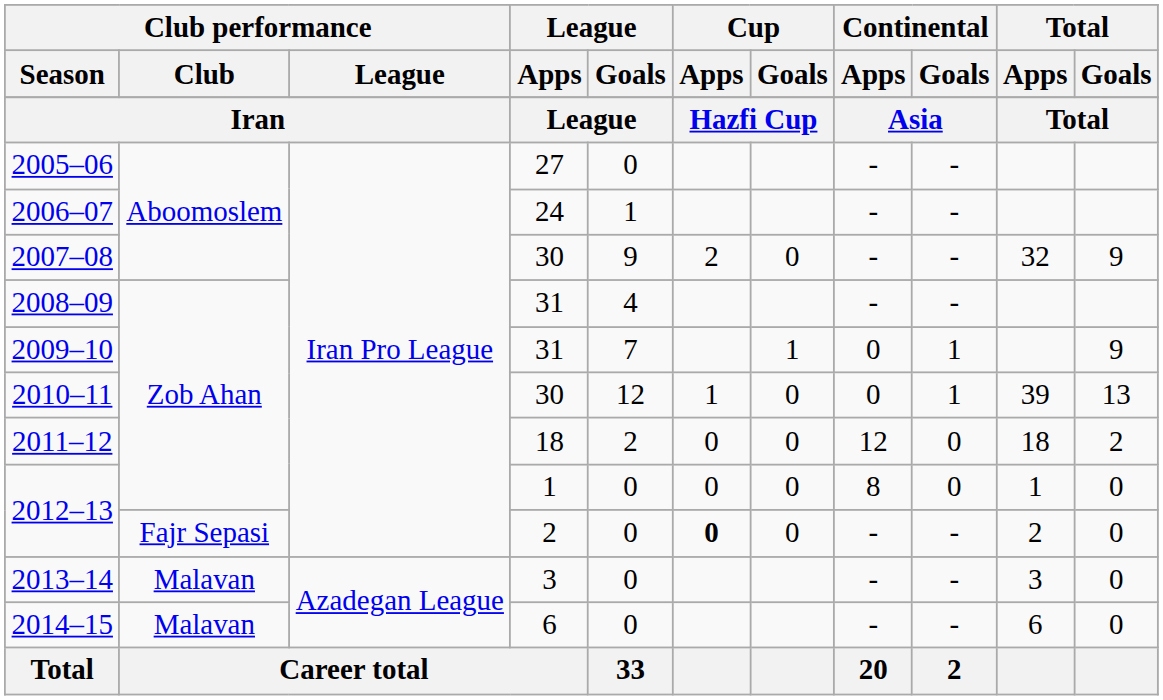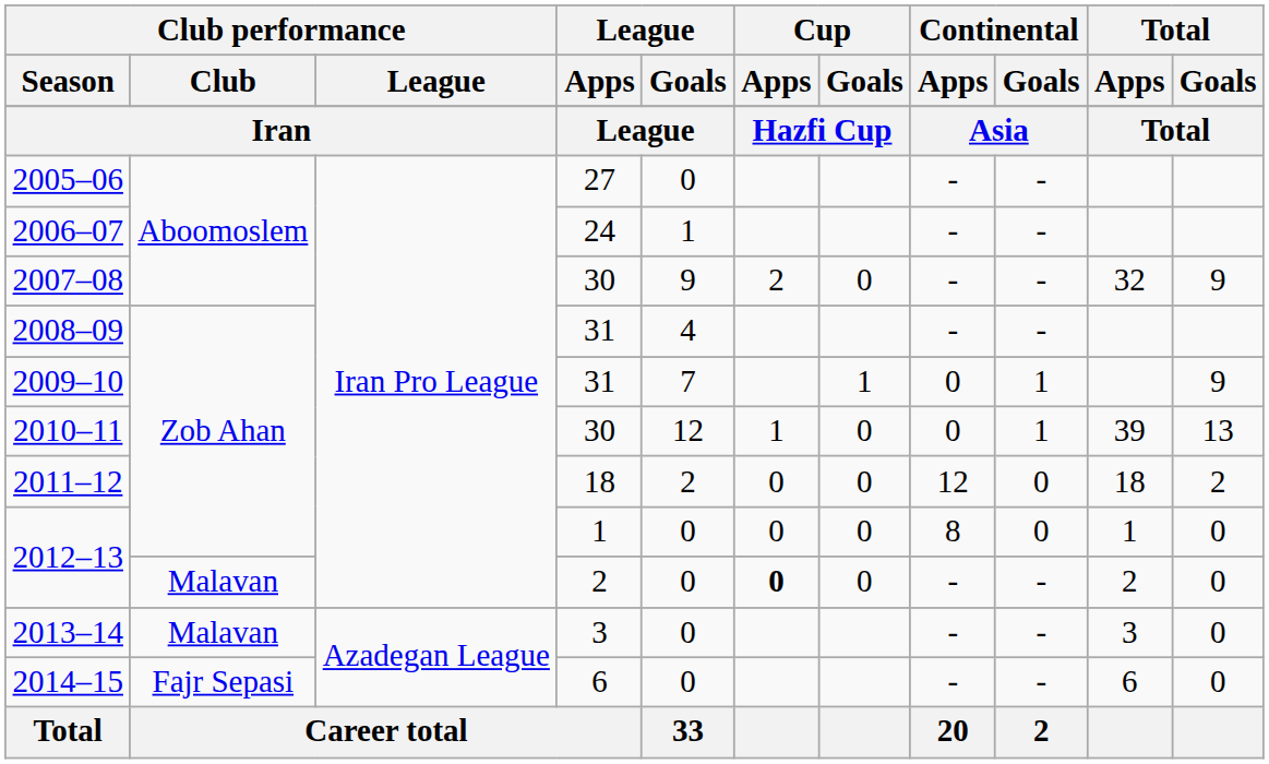 <table class="wikitable" style="text-align:center">
 <tr>
 <th colspan=3>Club performance</th>
 <th colspan=2>League</th>
 <th colspan=2>Cup</th>
 <th colspan=2>Continental</th>
 <th colspan=2>Total</th>
 </tr>
 <tr>
 <th>Season</th>
 <th>Club</th>
 <th>League</th>
 <th>Apps</th>
 <th>Goals</th>
 <th>Apps</th>
 <th>Goals</th>
 <th>Apps</th>
 <th>Goals</th>
 <th>Apps</th>
 <th>Goals</th>
 </tr>
 <tr>
 </tr>
 <tr>
 <th colspan=3>Iran</th>
 <th colspan=2>League</th>
 <th colspan=2><a href='#'>Hazfi Cup</a></th>
 <th colspan=2><a href='#'>Asia</a></th>
 <th colspan=2>Total</th>
 </tr>
 <tr>
 <td><a href='#'>2005–06</a></td>
 <td rowspan="3"><a href='#'>Aboomoslem</a></td>
 <td rowspan="9"><a href='#'>Iran Pro League</a></td>
 <td>27</td>
 <td>0</td>
 <td></td>
 <td></td>
 <td>-</td>
 <td>-</td>
 <td></td>
 <td></td>
 </tr>
 <tr>
 <td><a href='#'>2006–07</a></td>
 <td>24</td>
 <td>1</td>
 <td></td>
 <td></td>
 <td>-</td>
 <td>-</td>
 <td></td>
 <td></td>
 </tr>
 <tr>
 <td><a href='#'>2007–08</a></td>
 <td>30</td>
 <td>9</td>
 <td>2</td>
 <td>0</td>
 <td>-</td>
 <td>-</td>
 <td>32</td>
 <td>9</td>
 </tr>
 <tr>
 <td><a href='#'>2008–09</a></td>
 <td rowspan="5"><a href='#'>Zob Ahan</a></td>
 <td>31</td>
 <td>4</td>
 <td></td>
 <td></td>
 <td>-</td>
 <td>-</td>
 <td></td>
 <td></td>
 </tr>
 <tr>
 <td><a href='#'>2009–10</a></td>
 <td>31</td>
 <td>7</td>
 <td></td>
 <td>1</td>
 <td>0</td>
 <td>1</td>
 <td></td>
 <td>9</td>
 </tr>
 <tr>
 <td><a href='#'>2010–11</a></td>
 <td>30</td>
 <td>12</td>
 <td>1</td>
 <td>0</td>
 <td>0</td>
 <td>1</td>
 <td>39</td>
 <td>13</td>
 </tr>
 <tr>
 <td><a href='#'>2011–12</a></td>
 <td>18</td>
 <td>2</td>
 <td>0</td>
 <td>0</td>
 <td>12</td>
 <td>0</td>
 <td>18</td>
 <td>2</td>
 </tr>
 <tr>
 <td rowspan="2"><a href='#'>2012–13</a></td>
 <td>1</td>
 <td>0</td>
 <td>0</td>
 <td>0</td>
 <td>8</td>
 <td>0</td>
 <td>1</td>
 <td>0</td>
 </tr>
 <tr>
-<td rowspan="1"><a href='#'>Fajr Sepasi</a></td>
+<td rowspan="1"><a href='#'>Malavan</a></td>
 <td>2</td>
 <td>0</td>
 <td><strong>0</strong></td>
 <td>0</td>
 <td>-</td>
 <td>-</td>
 <td>2</td>
 <td>0</td>
 </tr>
 <tr>
 <td><a href='#'>2013–14</a></td>
 <td rowspan="1"><a href='#'>Malavan</a></td>
 <td rowspan="2"><a href='#'>Azadegan League</a></td>
 <td>3</td>
 <td>0</td>
 <td></td>
 <td></td>
 <td>-</td>
 <td>-</td>
 <td>3</td>
 <td>0</td>
 </tr>
 <tr>
 <td><a href='#'>2014–15</a></td>
-<td rowspan="1"><a href='#'>Malavan</a></td>
+<td rowspan="1"><a href='#'>Fajr Sepasi</a></td>
 <td>6</td>
 <td>0</td>
 <td></td>
 <td></td>
 <td>-</td>
 <td>-</td>
 <td>6</td>
 <td>0</td>
 </tr>
 <tr>
 <th rowspan=4>Total</th>
 <th colspan=3>Career total</th>
 <th>33</th>
 <th></th>
 <th></th>
 <th>20</th>
 <th>2</th>
 <th></th>
 <th></th>
 </tr>
 </table>
